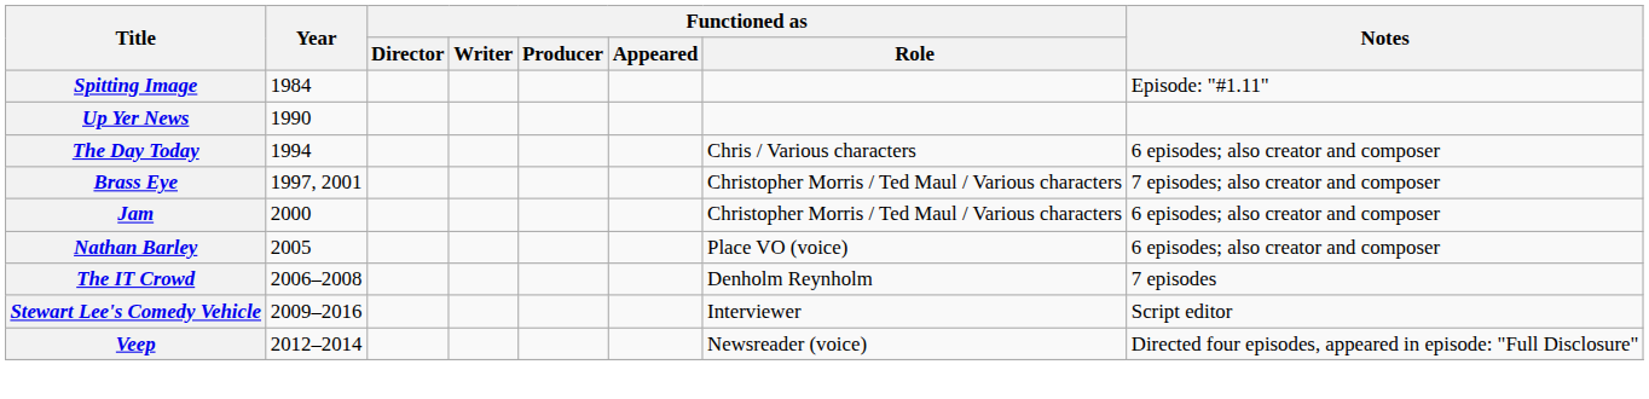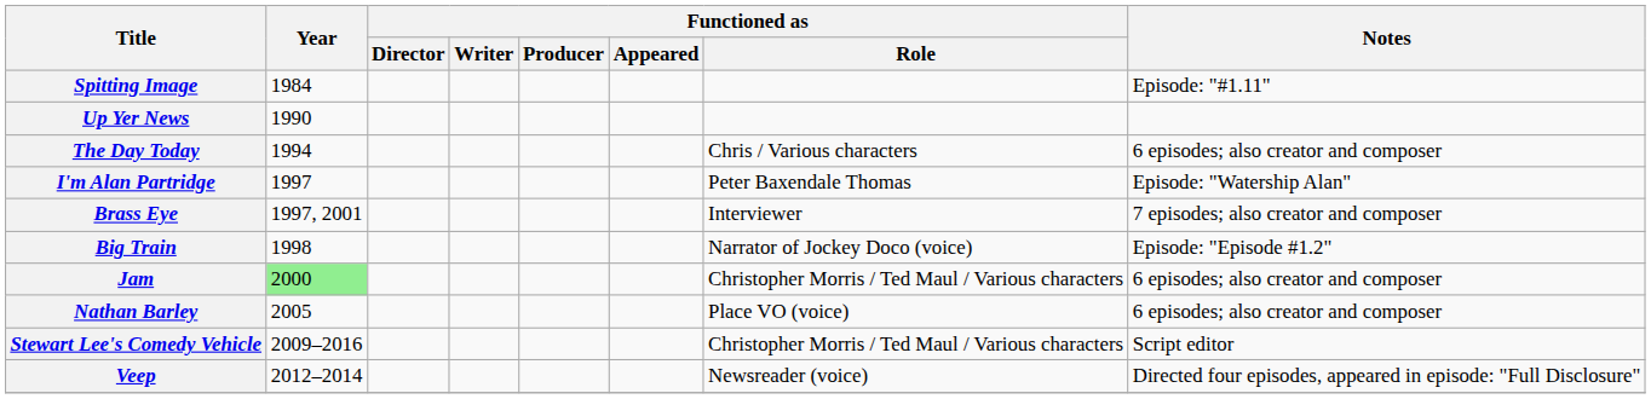 <table class="wikitable sortable plainrowheaders" style="margin-right: 0;">
 <tr>
 <th rowspan="2" scope="col">Title</th>
 <th rowspan="2" scope="col">Year</th>
 <th colspan="5" scope="col">Functioned as</th>
 <th rowspan="2" scope="col" class="unsortable">Notes</th>
 </tr>
 <tr>
 <th scope="col">Director</th>
 <th scope="col">Writer</th>
 <th scope="col">Producer</th>
 <th scope="col">Appeared</th>
 <th scope="col">Role</th>
 </tr>
 <tr>
 <th scope="row"><em><a href='#'>Spitting Image</a></em></th>
 <td>1984</td>
 <td></td>
 <td></td>
 <td></td>
 <td></td>
 <td></td>
 <td>Episode: "#1.11"</td>
 </tr>
 <tr>
 <th scope="row"><em><a href='#'>Up Yer News</a></em></th>
 <td>1990</td>
 <td></td>
 <td></td>
 <td></td>
 <td></td>
 <td></td>
 <td></td>
 </tr>
 <tr>
 <th scope="row"><em><a href='#'>The Day Today</a></em></th>
 <td>1994</td>
 <td></td>
 <td></td>
 <td></td>
 <td></td>
 <td>Chris / Various characters</td>
 <td>6 episodes; also creator and composer</td>
 </tr>
 <tr>
+<th scope="row"><em><a href='#'>I'm Alan Partridge</a></em></th>
+<td>1997</td>
+<td></td>
+<td></td>
+<td></td>
+<td></td>
+<td>Peter Baxendale Thomas</td>
+<td>Episode: "Watership Alan"</td>
+</tr>
+<tr>
 <th scope="row"><em><a href='#'>Brass Eye</a></em></th>
 <td>1997, 2001</td>
 <td></td>
 <td></td>
 <td></td>
 <td></td>
-<td>Christopher Morris / Ted Maul / Various characters</td>
+<td>Interviewer</td>
 <td>7 episodes; also creator and composer</td>
 </tr>
 <tr>
+<th scope="row"><em><a href='#'>Big Train</a></em></th>
+<td>1998</td>
+<td></td>
+<td></td>
+<td></td>
+<td></td>
+<td>Narrator of Jockey Doco (voice)</td>
+<td>Episode: "Episode #1.2"</td>
+</tr>
+<tr>
 <th scope="row"><em><a href='#'>Jam</a></em></th>
-<td>2000</td>
+<td style="background: lightgreen;">2000</td>
 <td></td>
 <td></td>
 <td></td>
 <td></td>
 <td>Christopher Morris / Ted Maul / Various characters</td>
 <td>6 episodes; also creator and composer</td>
 </tr>
 <tr>
 <th scope="row"><em><a href='#'>Nathan Barley</a></em></th>
 <td>2005</td>
 <td></td>
 <td></td>
 <td></td>
 <td></td>
 <td>Place VO (voice)</td>
 <td>6 episodes; also creator and composer</td>
 </tr>
 <tr>
-<th scope="row"><em><a href='#'>The IT Crowd</a></em></th>
-<td>2006–2008</td>
-<td></td>
-<td></td>
-<td></td>
-<td></td>
-<td>Denholm Reynholm</td>
-<td>7 episodes</td>
-</tr>
-<tr>
 <th scope="row"><em><a href='#'>Stewart Lee's Comedy Vehicle</a></em></th>
 <td>2009–2016</td>
 <td></td>
 <td></td>
 <td></td>
 <td></td>
-<td>Interviewer</td>
+<td>Christopher Morris / Ted Maul / Various characters</td>
 <td>Script editor</td>
 </tr>
 <tr>
 <th scope="row"><em><a href='#'>Veep</a></em></th>
 <td>2012–2014</td>
 <td></td>
 <td></td>
 <td></td>
 <td></td>
 <td>Newsreader (voice)</td>
 <td>Directed four episodes, appeared in episode: "Full Disclosure"</td>
 </tr>
 <tr>
 </tr>
 </table>
